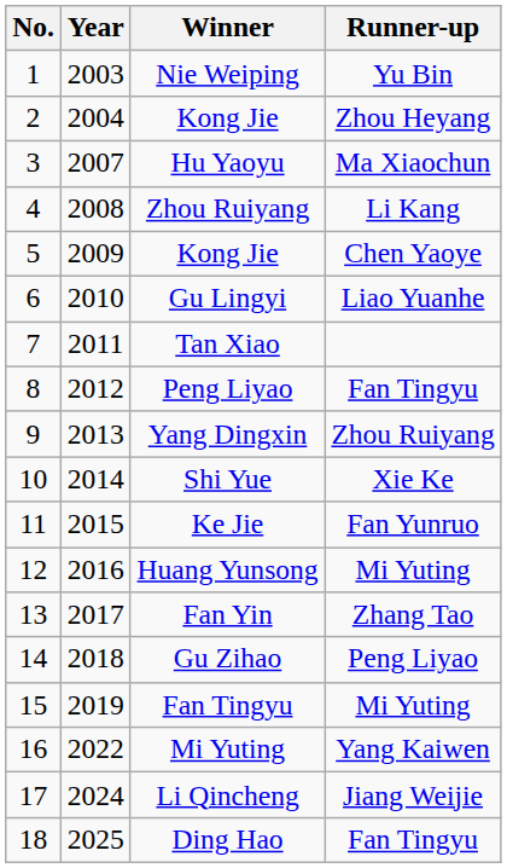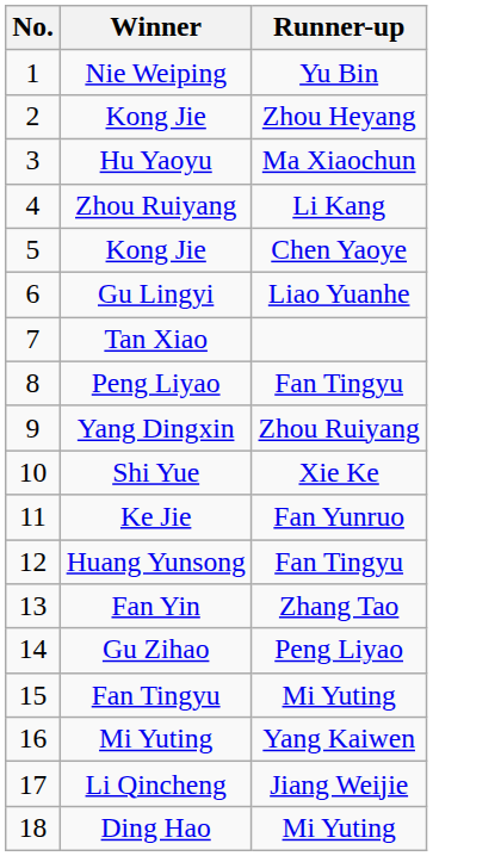 <table class="wikitable" style="text-align: center;">
 <tr>
 <th>No.</th>
-<th>Year</th>
 <th>Winner</th>
 <th>Runner-up</th>
 </tr>
 <tr>
 <td>1</td>
-<td>2003</td>
 <td><a href='#'>Nie Weiping</a></td>
 <td><a href='#'>Yu Bin</a></td>
 </tr>
 <tr>
 <td>2</td>
-<td>2004</td>
 <td><a href='#'>Kong Jie</a></td>
 <td><a href='#'>Zhou Heyang</a></td>
 </tr>
 <tr>
 <td>3</td>
-<td>2007</td>
 <td><a href='#'>Hu Yaoyu</a></td>
 <td><a href='#'>Ma Xiaochun</a></td>
 </tr>
 <tr>
 <td>4</td>
-<td>2008</td>
 <td><a href='#'>Zhou Ruiyang</a></td>
 <td><a href='#'>Li Kang</a></td>
 </tr>
 <tr>
 <td>5</td>
-<td>2009</td>
 <td><a href='#'>Kong Jie</a></td>
 <td><a href='#'>Chen Yaoye</a></td>
 </tr>
 <tr>
 <td>6</td>
-<td>2010</td>
 <td><a href='#'>Gu Lingyi</a></td>
 <td><a href='#'>Liao Yuanhe</a></td>
 </tr>
 <tr>
 <td>7</td>
-<td>2011</td>
 <td><a href='#'>Tan Xiao</a></td>
 <td></td>
 </tr>
 <tr>
 <td>8</td>
-<td>2012</td>
 <td><a href='#'>Peng Liyao</a></td>
 <td><a href='#'>Fan Tingyu</a></td>
 </tr>
 <tr>
 <td>9</td>
-<td>2013</td>
 <td><a href='#'>Yang Dingxin</a></td>
 <td><a href='#'>Zhou Ruiyang</a></td>
 </tr>
 <tr>
 <td>10</td>
-<td>2014</td>
 <td><a href='#'>Shi Yue</a></td>
 <td><a href='#'>Xie Ke</a></td>
 </tr>
 <tr>
 <td>11</td>
-<td>2015</td>
 <td><a href='#'>Ke Jie</a></td>
 <td><a href='#'>Fan Yunruo</a></td>
 </tr>
 <tr>
 <td>12</td>
-<td>2016</td>
 <td><a href='#'>Huang Yunsong</a></td>
-<td><a href='#'>Mi Yuting</a></td>
+<td><a href='#'>Fan Tingyu</a></td>
 </tr>
 <tr>
 <td>13</td>
-<td>2017</td>
 <td><a href='#'>Fan Yin</a></td>
 <td><a href='#'>Zhang Tao</a></td>
 </tr>
 <tr>
 <td>14</td>
-<td>2018</td>
 <td><a href='#'>Gu Zihao</a></td>
 <td><a href='#'>Peng Liyao</a></td>
 </tr>
 <tr>
 <td>15</td>
-<td>2019</td>
 <td><a href='#'>Fan Tingyu</a></td>
 <td><a href='#'>Mi Yuting</a></td>
 </tr>
 <tr>
 <td>16</td>
-<td>2022</td>
 <td><a href='#'>Mi Yuting</a></td>
 <td><a href='#'>Yang Kaiwen</a></td>
 </tr>
 <tr>
 <td>17</td>
-<td>2024</td>
 <td><a href='#'>Li Qincheng</a></td>
 <td><a href='#'>Jiang Weijie</a></td>
 </tr>
 <tr>
 <td>18</td>
-<td>2025</td>
 <td><a href='#'>Ding Hao</a></td>
-<td><a href='#'>Fan Tingyu</a></td>
+<td><a href='#'>Mi Yuting</a></td>
 </tr>
 </table>
